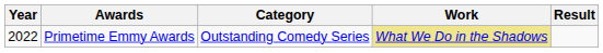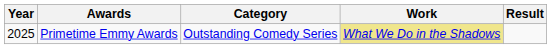 <table class="wikitable">
 <tr>
 <th>Year</th>
 <th>Awards</th>
 <th>Category</th>
 <th>Work</th>
 <th>Result</th>
 </tr>
 <tr>
-<td>2022</td>
+<td>2025</td>
 <td><a href='#'>Primetime Emmy Awards</a></td>
 <td><a href='#'>Outstanding Comedy Series</a></td>
 <td style="background: khaki;"><em><a href='#'>What We Do in the Shadows</a></em></td>
 <td></td>
 </tr>
 </table>
